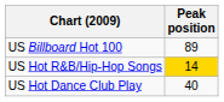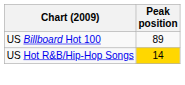 <table class="wikitable sortable">
 <tr>
 <th>Chart (2009)</th>
 <th>Peak<br>position</th>
 </tr>
 <tr>
 <td>US <a href='#'><em>Billboard</em> Hot 100</a></td>
 <td style="text-align:center;">89</td>
 </tr>
 <tr>
 <td>US <a href='#'>Hot R&B/Hip-Hop Songs</a></td>
 <td style="background: gold; text-align:center;">14</td>
 </tr>
-<tr>
-<td>US <a href='#'>Hot Dance Club Play</a></td>
-<td style="text-align:center;">40</td>
-</tr>
 </table>
